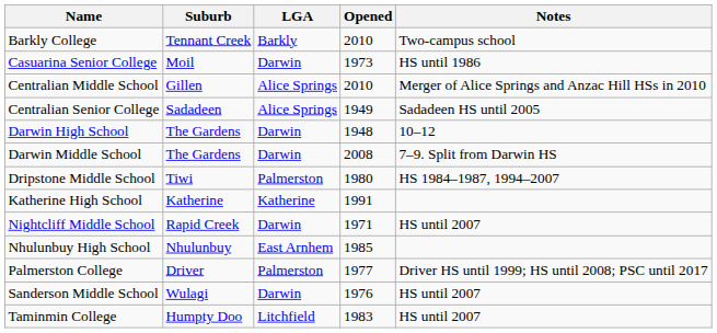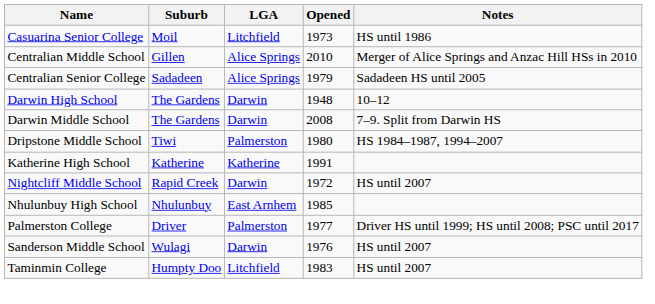 <table class="wikitable sortable">
 <tr>
 <th>Name</th>
 <th>Suburb</th>
 <th>LGA</th>
 <th>Opened</th>
 <th>Notes</th>
 </tr>
 <tr>
-<td>Barkly College</td>
-<td><a href='#'>Tennant Creek</a></td>
-<td><a href='#'>Barkly</a></td>
-<td>2010</td>
-<td>Two-campus school</td>
-</tr>
-<tr>
 <td><a href='#'>Casuarina Senior College</a></td>
 <td><a href='#'>Moil</a></td>
-<td><a href='#'>Darwin</a></td>
+<td><a href='#'>Litchfield</a></td>
 <td>1973</td>
 <td>HS until 1986</td>
 </tr>
 <tr>
 <td>Centralian Middle School</td>
 <td><a href='#'>Gillen</a></td>
 <td><a href='#'>Alice Springs</a></td>
 <td>2010</td>
 <td>Merger of Alice Springs and Anzac Hill HSs in 2010</td>
 </tr>
 <tr>
 <td>Centralian Senior College</td>
 <td><a href='#'>Sadadeen</a></td>
 <td><a href='#'>Alice Springs</a></td>
-<td>1949</td>
+<td>1979</td>
 <td>Sadadeen HS until 2005</td>
 </tr>
 <tr>
 <td><a href='#'>Darwin High School</a></td>
 <td><a href='#'>The Gardens</a></td>
 <td><a href='#'>Darwin</a></td>
 <td>1948</td>
 <td>10–12</td>
 </tr>
 <tr>
 <td>Darwin Middle School</td>
 <td><a href='#'>The Gardens</a></td>
 <td><a href='#'>Darwin</a></td>
 <td>2008</td>
 <td>7–9. Split from Darwin HS</td>
 </tr>
 <tr>
 <td>Dripstone Middle School</td>
 <td><a href='#'>Tiwi</a></td>
 <td><a href='#'>Palmerston</a></td>
 <td>1980</td>
 <td>HS 1984–1987, 1994–2007</td>
 </tr>
 <tr>
 <td>Katherine High School</td>
 <td><a href='#'>Katherine</a></td>
 <td><a href='#'>Katherine</a></td>
 <td>1991</td>
 <td></td>
 </tr>
 <tr>
 <td><a href='#'>Nightcliff Middle School</a></td>
 <td><a href='#'>Rapid Creek</a></td>
 <td><a href='#'>Darwin</a></td>
-<td>1971</td>
+<td>1972</td>
 <td>HS until 2007</td>
 </tr>
 <tr>
 <td>Nhulunbuy High School</td>
 <td><a href='#'>Nhulunbuy</a></td>
 <td><a href='#'>East Arnhem</a></td>
 <td>1985</td>
 <td></td>
 </tr>
 <tr>
 <td>Palmerston College</td>
 <td><a href='#'>Driver</a></td>
 <td><a href='#'>Palmerston</a></td>
 <td>1977</td>
 <td>Driver HS until 1999; HS until 2008; PSC until 2017</td>
 </tr>
 <tr>
 <td>Sanderson Middle School</td>
 <td><a href='#'>Wulagi</a></td>
 <td><a href='#'>Darwin</a></td>
 <td>1976</td>
 <td>HS until 2007</td>
 </tr>
 <tr>
 <td>Taminmin College</td>
 <td><a href='#'>Humpty Doo</a></td>
 <td><a href='#'>Litchfield</a></td>
 <td>1983</td>
 <td>HS until 2007</td>
 </tr>
 </table>
